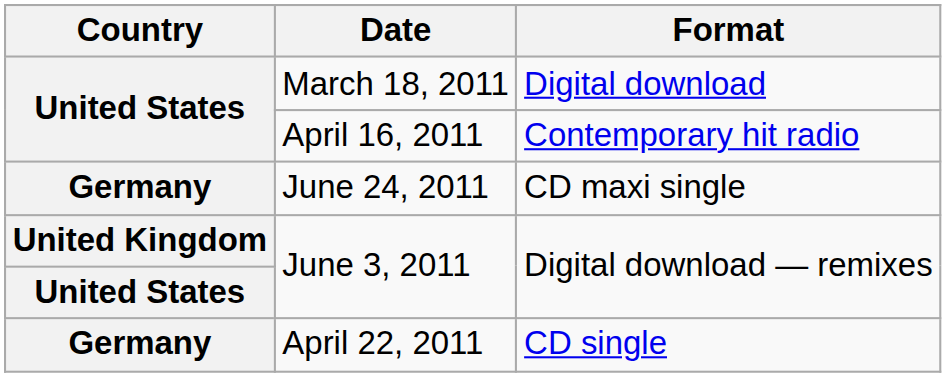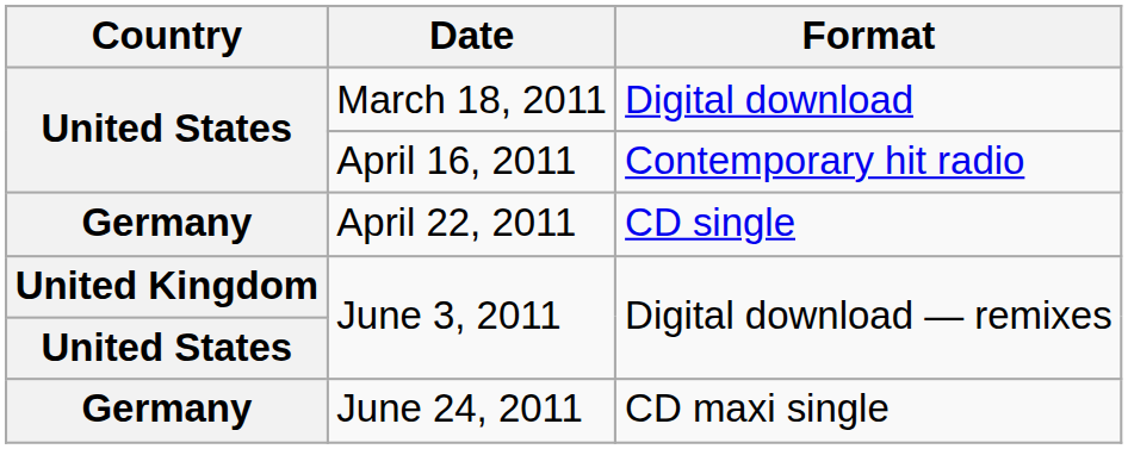 <table class="wikitable plainrowheaders">
 <tr>
 <th scope="col">Country</th>
 <th scope="col">Date</th>
 <th scope="col">Format</th>
 </tr>
 <tr>
 <th scope="row" rowspan="2">United States</th>
 <td>March 18, 2011</td>
 <td><a href='#'>Digital download</a></td>
 </tr>
 <tr>
 <td>April 16, 2011</td>
 <td><a href='#'>Contemporary hit radio</a></td>
 </tr>
 <tr>
 <th scope="row">Germany</th>
-<td>June 24, 2011</td>
-<td>CD maxi single</td>
+<td>April 22, 2011</td>
+<td><a href='#'>CD single</a></td>
 </tr>
 <tr>
 <th scope="row">United Kingdom</th>
 <td rowspan="2">June 3, 2011</td>
 <td rowspan="2">Digital download — remixes</td>
 </tr>
 <tr>
 <th scope="row">United States</th>
 </tr>
 <tr>
 <th scope="row">Germany</th>
-<td>April 22, 2011</td>
-<td><a href='#'>CD single</a></td>
+<td>June 24, 2011</td>
+<td>CD maxi single</td>
 </tr>
 </table>
